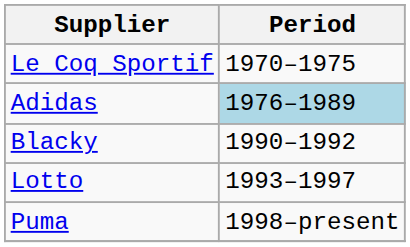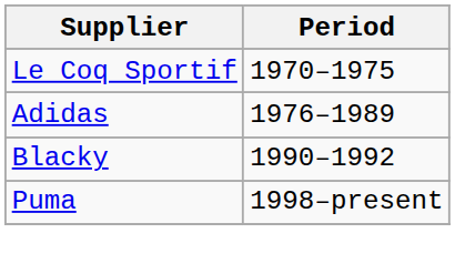 <table class="wikitable">
 <tr>
 <th>Supplier</th>
 <th>Period</th>
 </tr>
 <tr>
 <td> <a href='#'>Le Coq Sportif</a></td>
 <td>1970–1975</td>
 </tr>
 <tr>
 <td> <a href='#'>Adidas</a></td>
-<td style="background: lightblue;">1976–1989</td>
+<td>1976–1989</td>
 </tr>
 <tr>
 <td> <a href='#'>Blacky</a></td>
 <td>1990–1992</td>
-</tr>
-<tr>
-<td> <a href='#'>Lotto</a></td>
-<td>1993–1997</td>
 </tr>
 <tr>
 <td> <a href='#'>Puma</a></td>
 <td>1998–present</td>
 </tr>
 <tr>
 </tr>
 </table>
